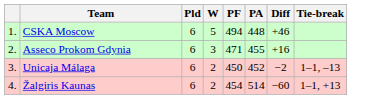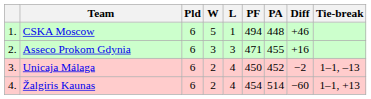 <table class="wikitable" style="text-align:center">
 <tr>
 <th width=15></th>
 <th width=220>Team</th>
 <th width=20>Pld</th>
 <th width=20>W</th>
+<th width=20>L</th>
 <th width=20>PF</th>
 <th width=20>PA</th>
 <th width=30>Diff</th>
 <th>Tie-break</th>
 </tr>
 <tr style="background: #ccffcc;">
 <td>1.</td>
 <td align=left> <a href='#'>CSKA Moscow</a></td>
 <td>6</td>
 <td>5</td>
+<td>1</td>
 <td>494</td>
 <td>448</td>
 <td>+46</td>
 <td></td>
 </tr>
 <tr style="background: #ccffcc;">
 <td>2.</td>
 <td align=left> <a href='#'>Asseco Prokom Gdynia</a></td>
 <td>6</td>
+<td>3</td>
 <td>3</td>
 <td>471</td>
 <td>455</td>
 <td>+16</td>
 <td></td>
 </tr>
 <tr style="background: #ffcccc;">
 <td>3.</td>
 <td align=left> <a href='#'>Unicaja Málaga</a></td>
 <td>6</td>
 <td>2</td>
+<td>4</td>
 <td>450</td>
 <td>452</td>
 <td>−2</td>
 <td>1–1, –13</td>
 </tr>
 <tr style="background: #ffcccc;">
 <td>4.</td>
 <td align=left> <a href='#'>Žalgiris Kaunas</a></td>
 <td>6</td>
 <td>2</td>
+<td>4</td>
 <td>454</td>
 <td>514</td>
 <td>−60</td>
 <td>1–1, +13</td>
 </tr>
 </table>
